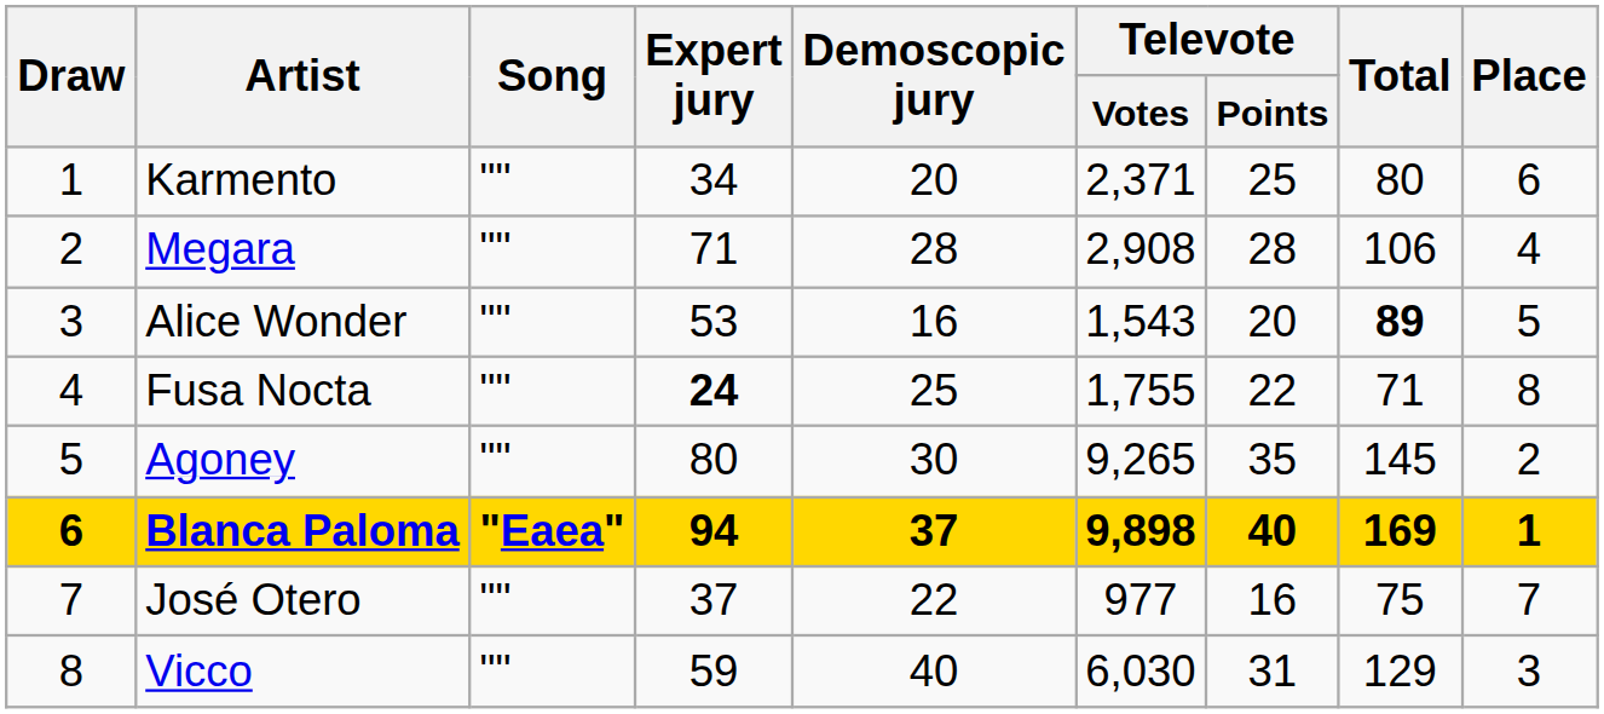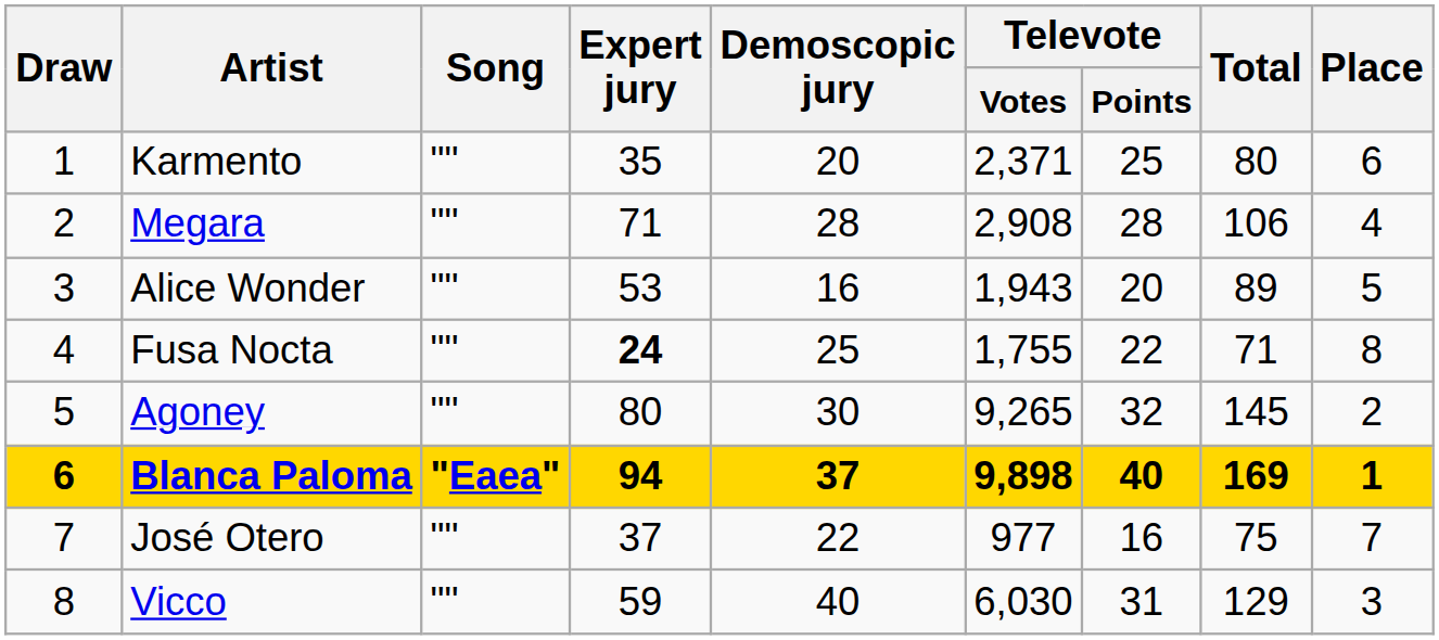 <table class="sortable wikitable" style="margin: 1em auto 1em auto; text-align:center;">
 <tr>
 <th rowspan="2">Draw</th>
 <th rowspan="2">Artist</th>
 <th rowspan="2">Song</th>
 <th rowspan="2">Expert<br>jury</th>
 <th rowspan="2">Demoscopic<br>jury</th>
 <th colspan="2">Televote</th>
 <th rowspan="2">Total</th>
 <th rowspan="2">Place</th>
 </tr>
 <tr>
 <th><small>Votes</small></th>
 <th><small>Points</small></th>
 </tr>
 <tr>
 <td>1</td>
 <td align="left">Karmento</td>
 <td align="left">""</td>
-<td>34</td>
+<td>35</td>
 <td>20</td>
 <td>2,371</td>
 <td>25</td>
 <td>80</td>
 <td>6</td>
 </tr>
 <tr>
 <td>2</td>
 <td align="left"><a href='#'>Megara</a></td>
 <td align="left">""</td>
 <td>71</td>
 <td>28</td>
 <td>2,908</td>
 <td>28</td>
 <td>106</td>
 <td>4</td>
 </tr>
 <tr>
 <td>3</td>
 <td align="left">Alice Wonder</td>
 <td align="left">""</td>
 <td>53</td>
 <td>16</td>
-<td>1,543</td>
+<td>1,943</td>
 <td>20</td>
-<td><strong>89</strong></td>
+<td>89</td>
 <td>5</td>
 </tr>
 <tr>
 <td>4</td>
 <td align="left">Fusa Nocta</td>
 <td align="left">""</td>
 <td><strong>24</strong></td>
 <td>25</td>
 <td>1,755</td>
 <td>22</td>
 <td>71</td>
 <td>8</td>
 </tr>
 <tr>
 <td>5</td>
 <td align="left"><a href='#'>Agoney</a></td>
 <td align="left">""</td>
 <td>80</td>
 <td>30</td>
 <td>9,265</td>
-<td>35</td>
+<td>32</td>
 <td>145</td>
 <td>2</td>
 </tr>
 <tr style="font-weight:bold; background:gold;">
 <td>6</td>
 <td align="left"><a href='#'>Blanca Paloma</a></td>
 <td align="left">"<a href='#'>Eaea</a>"</td>
 <td>94</td>
 <td>37</td>
 <td>9,898</td>
 <td>40</td>
 <td>169</td>
 <td>1</td>
 </tr>
 <tr>
 <td>7</td>
 <td align="left">José Otero</td>
 <td align="left">""</td>
 <td>37</td>
 <td>22</td>
 <td>977</td>
 <td>16</td>
 <td>75</td>
 <td>7</td>
 </tr>
 <tr>
 <td>8</td>
 <td align="left"><a href='#'>Vicco</a></td>
 <td align="left">""</td>
 <td>59</td>
 <td>40</td>
 <td>6,030</td>
 <td>31</td>
 <td>129</td>
 <td>3</td>
 </tr>
 </table>
